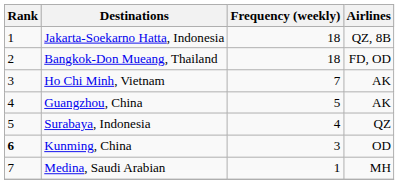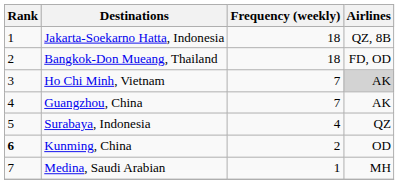 <table class="wikitable sortable" style="font-size:89%; align=center;">
 <tr style="background:darkgrey;">
 <th>Rank</th>
 <th>Destinations</th>
 <th>Frequency (weekly)</th>
 <th>Airlines</th>
 </tr>
 <tr>
 <td>1</td>
 <td> <a href='#'>Jakarta-Soekarno Hatta</a>, Indonesia</td>
 <td align="right">18</td>
 <td align="right">QZ, 8B</td>
 </tr>
 <tr>
 <td>2</td>
 <td> <a href='#'>Bangkok-Don Mueang</a>, Thailand</td>
 <td align="right">18</td>
 <td align="right">FD, OD</td>
 </tr>
 <tr>
 <td>3</td>
 <td> <a href='#'>Ho Chi Minh</a>, Vietnam</td>
 <td align="right">7</td>
-<td align="right">AK</td>
+<td align="right" style="background: lightgrey;">AK</td>
 </tr>
 <tr>
 <td>4</td>
 <td> <a href='#'>Guangzhou</a>, China</td>
-<td align="right">5</td>
+<td align="right">7</td>
 <td align="right">AK</td>
 </tr>
 <tr>
 <td>5</td>
 <td> <a href='#'>Surabaya</a>, Indonesia</td>
 <td align="right">4</td>
 <td align="right">QZ</td>
 </tr>
 <tr>
 <td><strong>6</strong></td>
 <td> <a href='#'>Kunming</a>, China</td>
-<td align="right">3</td>
+<td align="right">2</td>
 <td align="right">OD</td>
 </tr>
 <tr>
 <td>7</td>
 <td> <a href='#'>Medina</a>, Saudi Arabian</td>
 <td align="right">1</td>
 <td align="right">MH</td>
 </tr>
 <tr>
 </tr>
 </table>
